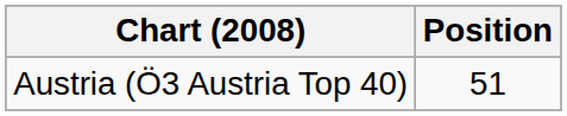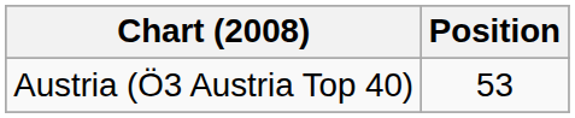 <table class="wikitable">
 <tr>
 <th>Chart (2008)</th>
 <th>Position</th>
 </tr>
 <tr>
 <td>Austria (Ö3 Austria Top 40)</td>
-<td align="center">51</td>
+<td align="center">53</td>
 </tr>
 </table>
